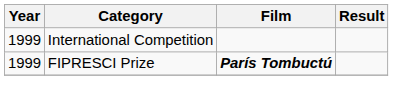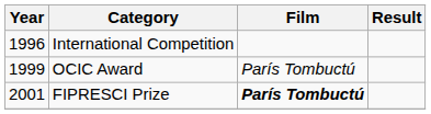 <table class="wikitable sortable">
 <tr>
 <th>Year</th>
 <th>Category</th>
 <th>Film</th>
 <th>Result</th>
 </tr>
 <tr>
-<td>1999</td>
+<td>1996</td>
 <td>International Competition</td>
 <td><em></em></td>
 <td></td>
 </tr>
 <tr>
 <td>1999</td>
+<td>OCIC Award</td>
+<td><em>París Tombuctú</em></td>
+<td></td>
+</tr>
+<tr>
+<td>2001</td>
 <td>FIPRESCI Prize</td>
 <td><strong><em>París Tombuctú</em></strong></td>
 <td></td>
 </tr>
 <tr>
 </tr>
 </table>
